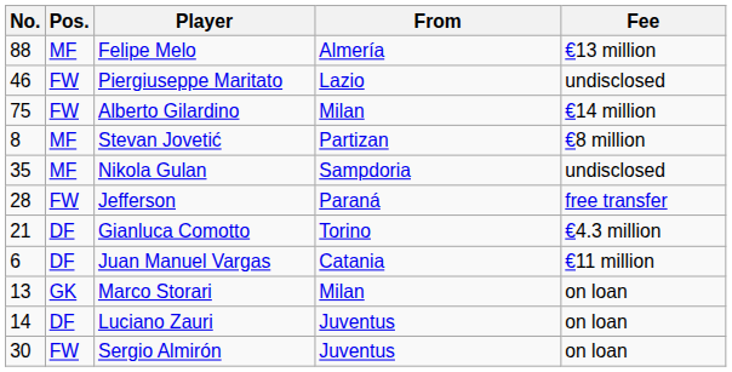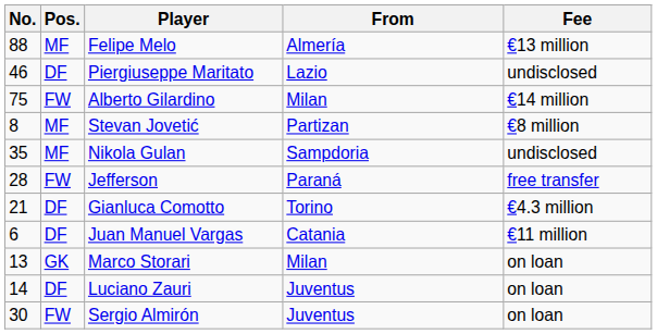 <table class="wikitable" style="font-size:95%;">
 <tr>
 <th width=20px>No.</th>
 <th width=20px>Pos.</th>
 <th width=170px>Player</th>
 <th width=190px>From</th>
 <th width=125px>Fee</th>
 </tr>
 <tr>
 <td>88</td>
 <td><a href='#'>MF</a></td>
 <td> <a href='#'>Felipe Melo</a></td>
 <td><a href='#'>Almería</a></td>
 <td><a href='#'>€</a>13 million </td>
 </tr>
 <tr>
 <td>46</td>
-<td><a href='#'>FW</a></td>
+<td><a href='#'>DF</a></td>
 <td> <a href='#'>Piergiuseppe Maritato</a></td>
 <td><a href='#'>Lazio</a></td>
 <td>undisclosed </td>
 </tr>
 <tr>
 <td>75</td>
 <td><a href='#'>FW</a></td>
 <td> <a href='#'>Alberto Gilardino</a></td>
 <td><a href='#'>Milan</a></td>
 <td><a href='#'>€</a>14 million </td>
 </tr>
 <tr>
 <td>8</td>
 <td><a href='#'>MF</a></td>
 <td> <a href='#'>Stevan Jovetić</a></td>
 <td><a href='#'>Partizan</a></td>
 <td><a href='#'>€</a>8 million </td>
 </tr>
 <tr>
 <td>35</td>
 <td><a href='#'>MF</a></td>
 <td> <a href='#'>Nikola Gulan</a></td>
 <td><a href='#'>Sampdoria</a></td>
 <td>undisclosed</td>
 </tr>
 <tr>
 <td>28</td>
 <td><a href='#'>FW</a></td>
 <td> <a href='#'>Jefferson</a></td>
 <td><a href='#'>Paraná</a></td>
 <td><a href='#'>free transfer</a></td>
 </tr>
 <tr>
 <td>21</td>
 <td><a href='#'>DF</a></td>
 <td> <a href='#'>Gianluca Comotto</a></td>
 <td><a href='#'>Torino</a></td>
 <td><a href='#'>€</a>4.3 million </td>
 </tr>
 <tr>
 <td>6</td>
 <td><a href='#'>DF</a></td>
 <td> <a href='#'>Juan Manuel Vargas</a></td>
 <td><a href='#'>Catania</a></td>
 <td><a href='#'>€</a>11 million </td>
 </tr>
 <tr>
 <td>13</td>
 <td><a href='#'>GK</a></td>
 <td> <a href='#'>Marco Storari</a></td>
 <td><a href='#'>Milan</a></td>
 <td>on loan </td>
 </tr>
 <tr>
 <td>14</td>
 <td><a href='#'>DF</a></td>
 <td> <a href='#'>Luciano Zauri</a></td>
 <td><a href='#'>Juventus</a></td>
 <td>on loan </td>
 </tr>
 <tr>
 <td>30</td>
 <td><a href='#'>FW</a></td>
 <td> <a href='#'>Sergio Almirón</a></td>
 <td><a href='#'>Juventus</a></td>
 <td>on loan </td>
 </tr>
 </table>
